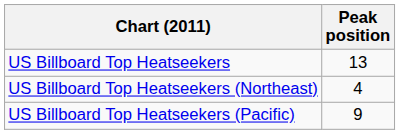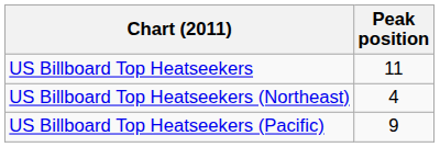 <table class="wikitable sortable">
 <tr>
 <th>Chart (2011)</th>
 <th>Peak<br>position</th>
 </tr>
 <tr>
 <td><a href='#'>US Billboard Top Heatseekers</a></td>
-<td style="text-align:center;">13</td>
+<td style="text-align:center;">11</td>
 </tr>
 <tr>
 <td><a href='#'>US Billboard Top Heatseekers (Northeast)</a></td>
 <td style="text-align:center;">4</td>
 </tr>
 <tr>
 <td><a href='#'>US Billboard Top Heatseekers (Pacific)</a></td>
 <td style="text-align:center;">9</td>
 </tr>
 </table>
